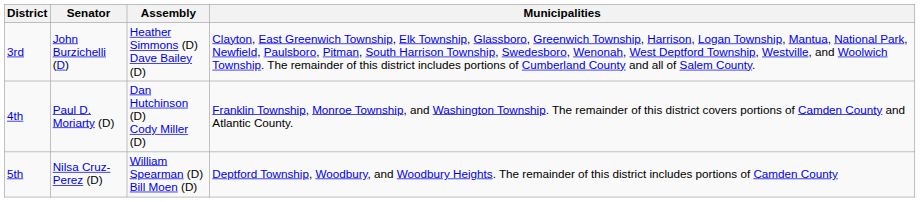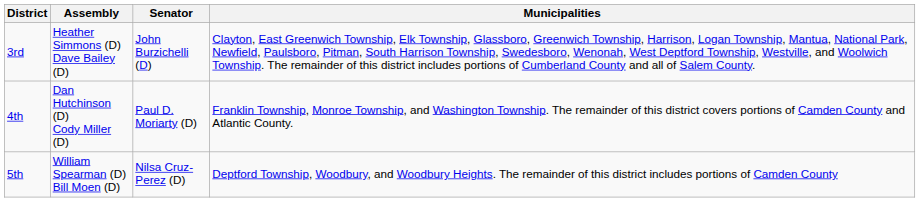 <table class="wikitable">
 <tr>
 <th>District</th>
+<th>Assembly </th>
 <th>Senator</th>
-<th>Assembly </th>
 <th>Municipalities</th>
 </tr>
 <tr>
 <td><a href='#'>3rd</a></td>
+<td><a href='#'>Heather Simmons</a> (D)<br><a href='#'>Dave Bailey</a> (D)</td>
 <td><a href='#'>John Burzichelli</a> (<a href='#'>D</a>)</td>
-<td><a href='#'>Heather Simmons</a> (D)<br><a href='#'>Dave Bailey</a> (D)</td>
 <td><a href='#'>Clayton</a>, <a href='#'>East Greenwich Township</a>, <a href='#'>Elk Township</a>, <a href='#'>Glassboro</a>, <a href='#'>Greenwich Township</a>, <a href='#'>Harrison</a>, <a href='#'>Logan Township</a>, <a href='#'>Mantua</a>, <a href='#'>National Park</a>, <a href='#'>Newfield</a>, <a href='#'>Paulsboro</a>, <a href='#'>Pitman</a>, <a href='#'>South Harrison Township</a>, <a href='#'>Swedesboro</a>, <a href='#'>Wenonah</a>, <a href='#'>West Deptford Township</a>, <a href='#'>Westville</a>, and <a href='#'>Woolwich Township</a>. The remainder of this district includes portions of <a href='#'>Cumberland County</a> and all of <a href='#'>Salem County</a>.</td>
 </tr>
 <tr>
 <td><a href='#'>4th</a></td>
+<td><a href='#'>Dan Hutchinson</a> (D)<br><a href='#'>Cody Miller</a> (D)</td>
 <td><a href='#'>Paul D. Moriarty</a> (D)</td>
-<td><a href='#'>Dan Hutchinson</a> (D)<br><a href='#'>Cody Miller</a> (D)</td>
 <td><a href='#'>Franklin Township</a>, <a href='#'>Monroe Township</a>, and <a href='#'>Washington Township</a>. The remainder of this district covers portions of <a href='#'>Camden County</a> and Atlantic County.</td>
 </tr>
 <tr>
 <td><a href='#'>5th</a></td>
+<td><a href='#'>William Spearman</a> (D)<br><a href='#'>Bill Moen</a> (D)</td>
 <td><a href='#'>Nilsa Cruz-Perez</a> (D)</td>
-<td><a href='#'>William Spearman</a> (D)<br><a href='#'>Bill Moen</a> (D)</td>
 <td><a href='#'>Deptford Township</a>, <a href='#'>Woodbury</a>, and <a href='#'>Woodbury Heights</a>. The remainder of this district includes portions of <a href='#'>Camden County</a></td>
 </tr>
 </table>
